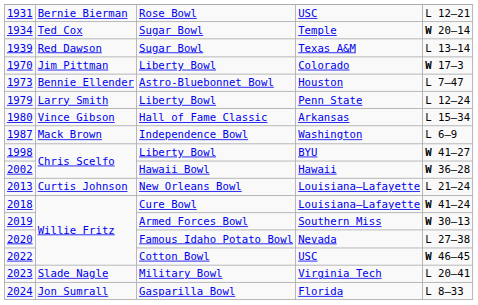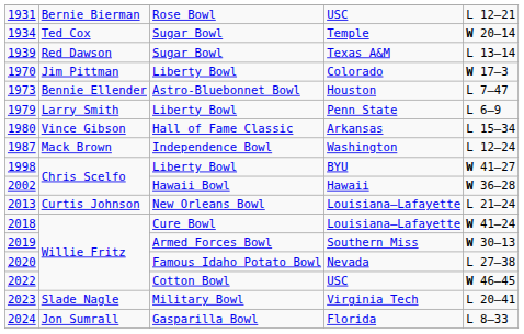 <table class="wikitable">
 <tr>
 </tr>
 <tr>
 <td><a href='#'>1931</a></td>
 <td><a href='#'>Bernie Bierman</a></td>
 <td><a href='#'>Rose Bowl</a></td>
 <td><a href='#'>USC</a></td>
 <td>L 12–21</td>
 </tr>
 <tr>
 <td><a href='#'>1934</a></td>
 <td><a href='#'>Ted Cox</a></td>
 <td><a href='#'>Sugar Bowl</a></td>
 <td><a href='#'>Temple</a></td>
 <td><strong>W</strong> 20–14</td>
 </tr>
 <tr>
 <td><a href='#'>1939</a></td>
 <td><a href='#'>Red Dawson</a></td>
 <td><a href='#'>Sugar Bowl</a></td>
 <td><a href='#'>Texas A&M</a></td>
 <td>L 13–14</td>
 </tr>
 <tr>
 <td><a href='#'>1970</a></td>
 <td><a href='#'>Jim Pittman</a></td>
 <td><a href='#'>Liberty Bowl</a></td>
 <td><a href='#'>Colorado</a></td>
 <td><strong>W</strong> 17–3</td>
 </tr>
 <tr>
 <td><a href='#'>1973</a></td>
 <td><a href='#'>Bennie Ellender</a></td>
 <td><a href='#'>Astro-Bluebonnet Bowl</a></td>
 <td><a href='#'>Houston</a></td>
 <td>L 7–47</td>
 </tr>
 <tr>
 <td><a href='#'>1979</a></td>
 <td><a href='#'>Larry Smith</a></td>
 <td><a href='#'>Liberty Bowl</a></td>
 <td><a href='#'>Penn State</a></td>
-<td>L 12–24</td>
+<td>L 6–9</td>
 </tr>
 <tr>
 <td><a href='#'>1980</a></td>
 <td><a href='#'>Vince Gibson</a></td>
 <td><a href='#'>Hall of Fame Classic</a></td>
 <td><a href='#'>Arkansas</a></td>
 <td>L 15–34</td>
 </tr>
 <tr>
 <td><a href='#'>1987</a></td>
 <td><a href='#'>Mack Brown</a></td>
 <td><a href='#'>Independence Bowl</a></td>
 <td><a href='#'>Washington</a></td>
-<td>L 6–9</td>
+<td>L 12–24</td>
 </tr>
 <tr>
 <td><a href='#'>1998</a></td>
 <td rowspan="2"><a href='#'>Chris Scelfo</a></td>
 <td><a href='#'>Liberty Bowl</a></td>
 <td><a href='#'>BYU</a></td>
 <td><strong>W</strong> 41–27</td>
 </tr>
 <tr>
 <td><a href='#'>2002</a></td>
 <td><a href='#'>Hawaii Bowl</a></td>
 <td><a href='#'>Hawaii</a></td>
 <td><strong>W</strong> 36–28</td>
 </tr>
 <tr>
 <td><a href='#'>2013</a></td>
 <td><a href='#'>Curtis Johnson</a></td>
 <td><a href='#'>New Orleans Bowl</a></td>
 <td><a href='#'>Louisiana–Lafayette</a></td>
 <td>L 21–24</td>
 </tr>
 <tr>
 <td><a href='#'>2018</a></td>
 <td rowspan="4"><a href='#'>Willie Fritz</a></td>
 <td><a href='#'>Cure Bowl</a></td>
 <td><a href='#'>Louisiana–Lafayette</a></td>
 <td><strong>W</strong> 41–24</td>
 </tr>
 <tr>
 <td><a href='#'>2019</a></td>
 <td><a href='#'>Armed Forces Bowl</a></td>
 <td><a href='#'>Southern Miss</a></td>
 <td><strong>W</strong> 30–13</td>
 </tr>
 <tr>
 <td><a href='#'>2020</a></td>
 <td><a href='#'>Famous Idaho Potato Bowl</a></td>
 <td><a href='#'>Nevada</a></td>
 <td>L 27–38</td>
 </tr>
 <tr>
 <td><a href='#'>2022</a></td>
 <td><a href='#'>Cotton Bowl</a></td>
 <td><a href='#'>USC</a></td>
 <td><strong>W</strong> 46–45</td>
 </tr>
 <tr>
 <td><a href='#'>2023</a></td>
 <td><a href='#'>Slade Nagle</a></td>
 <td><a href='#'>Military Bowl</a></td>
 <td><a href='#'>Virginia Tech</a></td>
 <td>L 20–41</td>
 </tr>
 <tr>
 <td><a href='#'>2024</a></td>
 <td><a href='#'>Jon Sumrall</a></td>
 <td><a href='#'>Gasparilla Bowl</a></td>
 <td><a href='#'>Florida</a></td>
 <td>L 8–33</td>
 </tr>
 </table>
